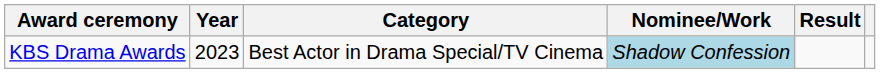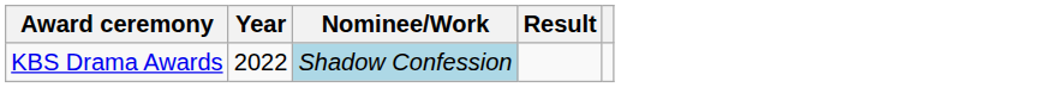 <table class="wikitable">
 <tr>
 <th>Award ceremony</th>
 <th>Year</th>
-<th>Category</th>
 <th>Nominee/Work</th>
 <th>Result</th>
 <th></th>
 </tr>
 <tr>
 <td><a href='#'>KBS Drama Awards</a></td>
-<td>2023</td>
-<td>Best Actor in Drama Special/TV Cinema</td>
+<td>2022</td>
 <td style="background: lightblue;"><em>Shadow Confession</em></td>
 <td></td>
 <td></td>
 </tr>
 </table>
